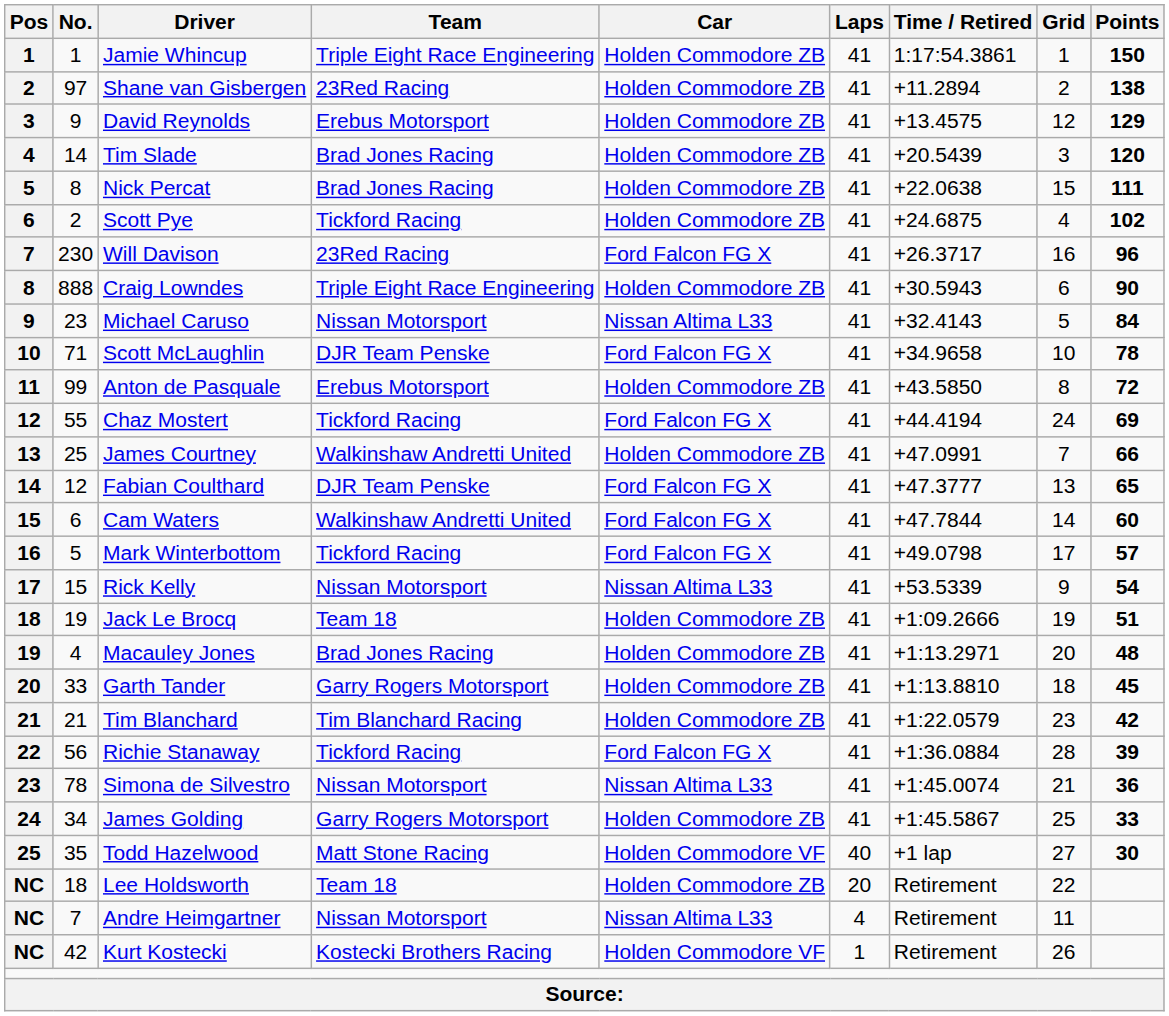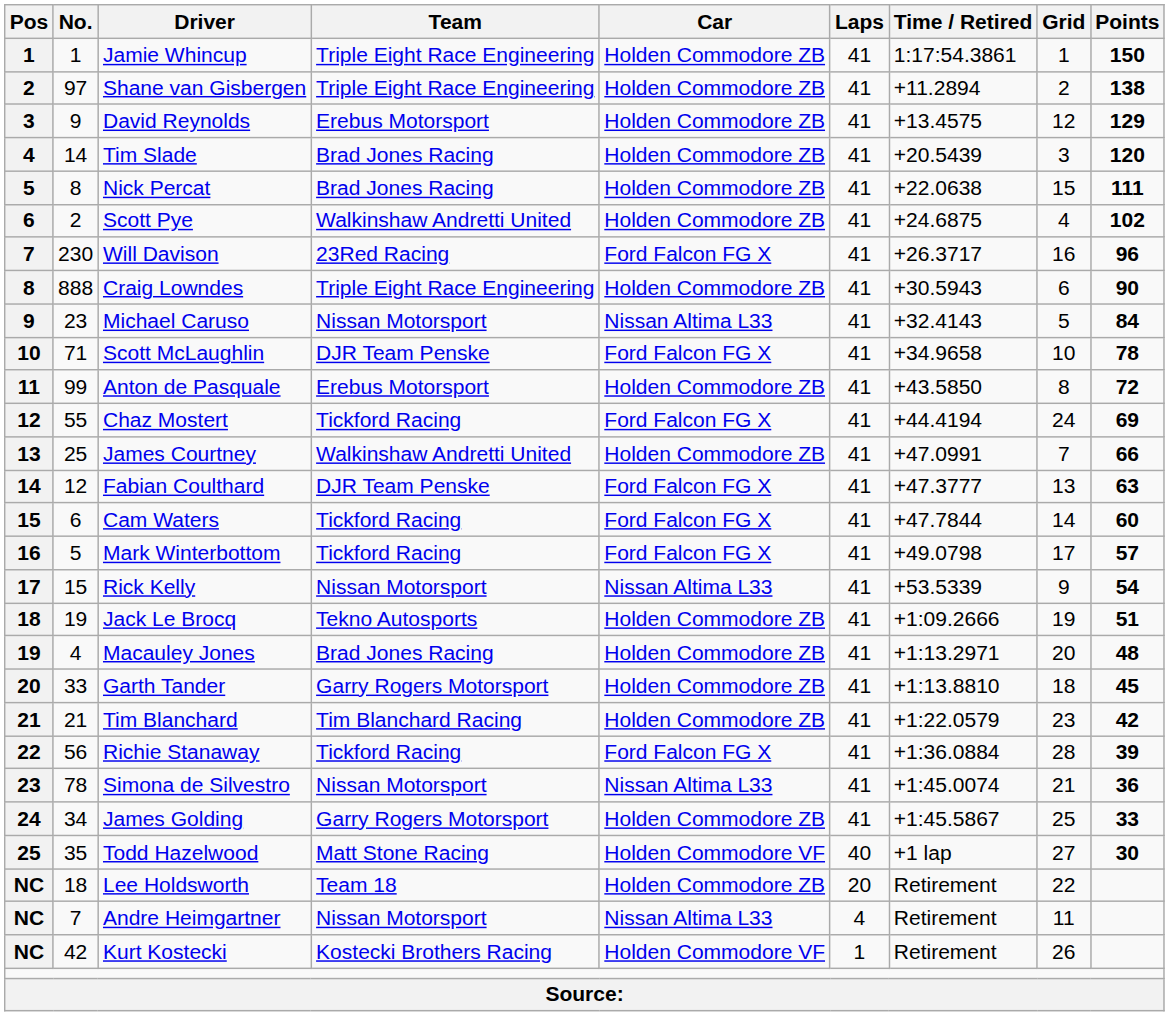 <table class="wikitable" style="font-size:90%;">
 <tr>
 <th>Pos</th>
 <th>No.</th>
 <th>Driver</th>
 <th>Team</th>
 <th>Car</th>
 <th>Laps</th>
 <th>Time / Retired</th>
 <th>Grid</th>
 <th>Points</th>
 </tr>
 <tr>
 <th>1</th>
 <td align="center">1</td>
 <td> <a href='#'>Jamie Whincup</a></td>
 <td><a href='#'>Triple Eight Race Engineering</a></td>
 <td><a href='#'>Holden Commodore ZB</a></td>
 <td align="center">41</td>
 <td>1:17:54.3861</td>
 <td align="center">1</td>
 <td align="center"><strong>150</strong></td>
 </tr>
 <tr>
 <th>2</th>
 <td align="center">97</td>
 <td> <a href='#'>Shane van Gisbergen</a></td>
-<td><a href='#'>23Red Racing</a></td>
+<td><a href='#'>Triple Eight Race Engineering</a></td>
 <td><a href='#'>Holden Commodore ZB</a></td>
 <td align="center">41</td>
 <td>+11.2894</td>
 <td align="center">2</td>
 <td align="center"><strong>138</strong></td>
 </tr>
 <tr>
 <th>3</th>
 <td align="center">9</td>
 <td> <a href='#'>David Reynolds</a></td>
 <td><a href='#'>Erebus Motorsport</a></td>
 <td><a href='#'>Holden Commodore ZB</a></td>
 <td align="center">41</td>
 <td>+13.4575</td>
 <td align="center">12</td>
 <td align="center"><strong>129</strong></td>
 </tr>
 <tr>
 <th>4</th>
 <td align="center">14</td>
 <td> <a href='#'>Tim Slade</a></td>
 <td><a href='#'>Brad Jones Racing</a></td>
 <td><a href='#'>Holden Commodore ZB</a></td>
 <td align="center">41</td>
 <td>+20.5439</td>
 <td align="center">3</td>
 <td align="center"><strong>120</strong></td>
 </tr>
 <tr>
 <th>5</th>
 <td align="center">8</td>
 <td> <a href='#'>Nick Percat</a></td>
 <td><a href='#'>Brad Jones Racing</a></td>
 <td><a href='#'>Holden Commodore ZB</a></td>
 <td align="center">41</td>
 <td>+22.0638</td>
 <td align="center">15</td>
 <td align="center"><strong>111</strong></td>
 </tr>
 <tr>
 <th>6</th>
 <td align="center">2</td>
 <td> <a href='#'>Scott Pye</a></td>
-<td><a href='#'>Tickford Racing</a></td>
+<td><a href='#'>Walkinshaw Andretti United</a></td>
 <td><a href='#'>Holden Commodore ZB</a></td>
 <td align="center">41</td>
 <td>+24.6875</td>
 <td align="center">4</td>
 <td align="center"><strong>102</strong></td>
 </tr>
 <tr>
 <th>7</th>
 <td align="center">230</td>
 <td> <a href='#'>Will Davison</a></td>
 <td><a href='#'>23Red Racing</a></td>
 <td><a href='#'>Ford Falcon FG X</a></td>
 <td align="center">41</td>
 <td>+26.3717</td>
 <td align="center">16</td>
 <td align="center"><strong>96</strong></td>
 </tr>
 <tr>
 <th>8</th>
 <td align="center">888</td>
 <td> <a href='#'>Craig Lowndes</a></td>
 <td><a href='#'>Triple Eight Race Engineering</a></td>
 <td><a href='#'>Holden Commodore ZB</a></td>
 <td align="center">41</td>
 <td>+30.5943</td>
 <td align="center">6</td>
 <td align="center"><strong>90</strong></td>
 </tr>
 <tr>
 <th>9</th>
 <td align="center">23</td>
 <td> <a href='#'>Michael Caruso</a></td>
 <td><a href='#'>Nissan Motorsport</a></td>
 <td><a href='#'>Nissan Altima L33</a></td>
 <td align="center">41</td>
 <td>+32.4143</td>
 <td align="center">5</td>
 <td align="center"><strong>84</strong></td>
 </tr>
 <tr>
 <th>10</th>
 <td align="center">71</td>
 <td> <a href='#'>Scott McLaughlin</a></td>
 <td><a href='#'>DJR Team Penske</a></td>
 <td><a href='#'>Ford Falcon FG X</a></td>
 <td align="center">41</td>
 <td>+34.9658</td>
 <td align="center">10</td>
 <td align="center"><strong>78</strong></td>
 </tr>
 <tr>
 <th>11</th>
 <td align="center">99</td>
 <td> <a href='#'>Anton de Pasquale</a></td>
 <td><a href='#'>Erebus Motorsport</a></td>
 <td><a href='#'>Holden Commodore ZB</a></td>
 <td align="center">41</td>
 <td>+43.5850</td>
 <td align="center">8</td>
 <td align="center"><strong>72</strong></td>
 </tr>
 <tr>
 <th>12</th>
 <td align="center">55</td>
 <td> <a href='#'>Chaz Mostert</a></td>
 <td><a href='#'>Tickford Racing</a></td>
 <td><a href='#'>Ford Falcon FG X</a></td>
 <td align="center">41</td>
 <td>+44.4194</td>
 <td align="center">24</td>
 <td align="center"><strong>69</strong></td>
 </tr>
 <tr>
 <th>13</th>
 <td align="center">25</td>
 <td> <a href='#'>James Courtney</a></td>
 <td><a href='#'>Walkinshaw Andretti United</a></td>
 <td><a href='#'>Holden Commodore ZB</a></td>
 <td align="center">41</td>
 <td>+47.0991</td>
 <td align="center">7</td>
 <td align="center"><strong>66</strong></td>
 </tr>
 <tr>
 <th>14</th>
 <td align="center">12</td>
 <td> <a href='#'>Fabian Coulthard</a></td>
 <td><a href='#'>DJR Team Penske</a></td>
 <td><a href='#'>Ford Falcon FG X</a></td>
 <td align="center">41</td>
 <td>+47.3777</td>
 <td align="center">13</td>
-<td align="center"><strong>65</strong></td>
+<td align="center"><strong>63</strong></td>
 </tr>
 <tr>
 <th>15</th>
 <td align="center">6</td>
 <td> <a href='#'>Cam Waters</a></td>
-<td><a href='#'>Walkinshaw Andretti United</a></td>
+<td><a href='#'>Tickford Racing</a></td>
 <td><a href='#'>Ford Falcon FG X</a></td>
 <td align="center">41</td>
 <td>+47.7844</td>
 <td align="center">14</td>
 <td align="center"><strong>60</strong></td>
 </tr>
 <tr>
 <th>16</th>
 <td align="center">5</td>
 <td> <a href='#'>Mark Winterbottom</a></td>
 <td><a href='#'>Tickford Racing</a></td>
 <td><a href='#'>Ford Falcon FG X</a></td>
 <td align="center">41</td>
 <td>+49.0798</td>
 <td align="center">17</td>
 <td align="center"><strong>57</strong></td>
 </tr>
 <tr>
 <th>17</th>
 <td align="center">15</td>
 <td> <a href='#'>Rick Kelly</a></td>
 <td><a href='#'>Nissan Motorsport</a></td>
 <td><a href='#'>Nissan Altima L33</a></td>
 <td align="center">41</td>
 <td>+53.5339</td>
 <td align="center">9</td>
 <td align="center"><strong>54</strong></td>
 </tr>
 <tr>
 <th>18</th>
 <td align="center">19</td>
 <td> <a href='#'>Jack Le Brocq</a></td>
-<td><a href='#'>Team 18</a></td>
+<td><a href='#'>Tekno Autosports</a></td>
 <td><a href='#'>Holden Commodore ZB</a></td>
 <td align="center">41</td>
 <td>+1:09.2666</td>
 <td align="center">19</td>
 <td align="center"><strong>51</strong></td>
 </tr>
 <tr>
 <th>19</th>
 <td align="center">4</td>
 <td> <a href='#'>Macauley Jones</a></td>
 <td><a href='#'>Brad Jones Racing</a></td>
 <td><a href='#'>Holden Commodore ZB</a></td>
 <td align="center">41</td>
 <td>+1:13.2971</td>
 <td align="center">20</td>
 <td align="center"><strong>48</strong></td>
 </tr>
 <tr>
 <th>20</th>
 <td align="center">33</td>
 <td> <a href='#'>Garth Tander</a></td>
 <td><a href='#'>Garry Rogers Motorsport</a></td>
 <td><a href='#'>Holden Commodore ZB</a></td>
 <td align="center">41</td>
 <td>+1:13.8810</td>
 <td align="center">18</td>
 <td align="center"><strong>45</strong></td>
 </tr>
 <tr>
 <th>21</th>
 <td align="center">21</td>
 <td> <a href='#'>Tim Blanchard</a></td>
 <td><a href='#'>Tim Blanchard Racing</a></td>
 <td><a href='#'>Holden Commodore ZB</a></td>
 <td align="center">41</td>
 <td>+1:22.0579</td>
 <td align="center">23</td>
 <td align="center"><strong>42</strong></td>
 </tr>
 <tr>
 <th>22</th>
 <td align="center">56</td>
 <td> <a href='#'>Richie Stanaway</a></td>
 <td><a href='#'>Tickford Racing</a></td>
 <td><a href='#'>Ford Falcon FG X</a></td>
 <td align="center">41</td>
 <td>+1:36.0884</td>
 <td align="center">28</td>
 <td align="center"><strong>39</strong></td>
 </tr>
 <tr>
 <th>23</th>
 <td align="center">78</td>
 <td> <a href='#'>Simona de Silvestro</a></td>
 <td><a href='#'>Nissan Motorsport</a></td>
 <td><a href='#'>Nissan Altima L33</a></td>
 <td align="center">41</td>
 <td>+1:45.0074</td>
 <td align="center">21</td>
 <td align="center"><strong>36</strong></td>
 </tr>
 <tr>
 <th>24</th>
 <td align="center">34</td>
 <td> <a href='#'>James Golding</a></td>
 <td><a href='#'>Garry Rogers Motorsport</a></td>
 <td><a href='#'>Holden Commodore ZB</a></td>
 <td align="center">41</td>
 <td>+1:45.5867</td>
 <td align="center">25</td>
 <td align="center"><strong>33</strong></td>
 </tr>
 <tr>
 <th>25</th>
 <td align="center">35</td>
 <td> <a href='#'>Todd Hazelwood</a></td>
 <td><a href='#'>Matt Stone Racing</a></td>
 <td><a href='#'>Holden Commodore VF</a></td>
 <td align="center">40</td>
 <td>+1 lap</td>
 <td align="center">27</td>
 <td align="center"><strong>30</strong></td>
 </tr>
 <tr>
 <th>NC</th>
 <td align="center">18</td>
 <td> <a href='#'>Lee Holdsworth</a></td>
 <td><a href='#'>Team 18</a></td>
 <td><a href='#'>Holden Commodore ZB</a></td>
 <td align="center">20</td>
 <td>Retirement</td>
 <td align="center">22</td>
 <td align="center"></td>
 </tr>
 <tr>
 <th>NC</th>
 <td align="center">7</td>
 <td> <a href='#'>Andre Heimgartner</a></td>
 <td><a href='#'>Nissan Motorsport</a></td>
 <td><a href='#'>Nissan Altima L33</a></td>
 <td align="center">4</td>
 <td>Retirement</td>
 <td align="center">11</td>
 <td align="center"></td>
 </tr>
 <tr>
 <th>NC</th>
 <td align="center">42</td>
 <td> <a href='#'>Kurt Kostecki</a></td>
 <td><a href='#'>Kostecki Brothers Racing</a></td>
 <td><a href='#'>Holden Commodore VF</a></td>
 <td align="center">1</td>
 <td>Retirement</td>
 <td align="center">26</td>
 <td align="center"></td>
 </tr>
 <tr>
 <td colspan="9" align="center"></td>
 </tr>
 <tr>
 <th colspan="9">Source:</th>
 </tr>
 </table>
